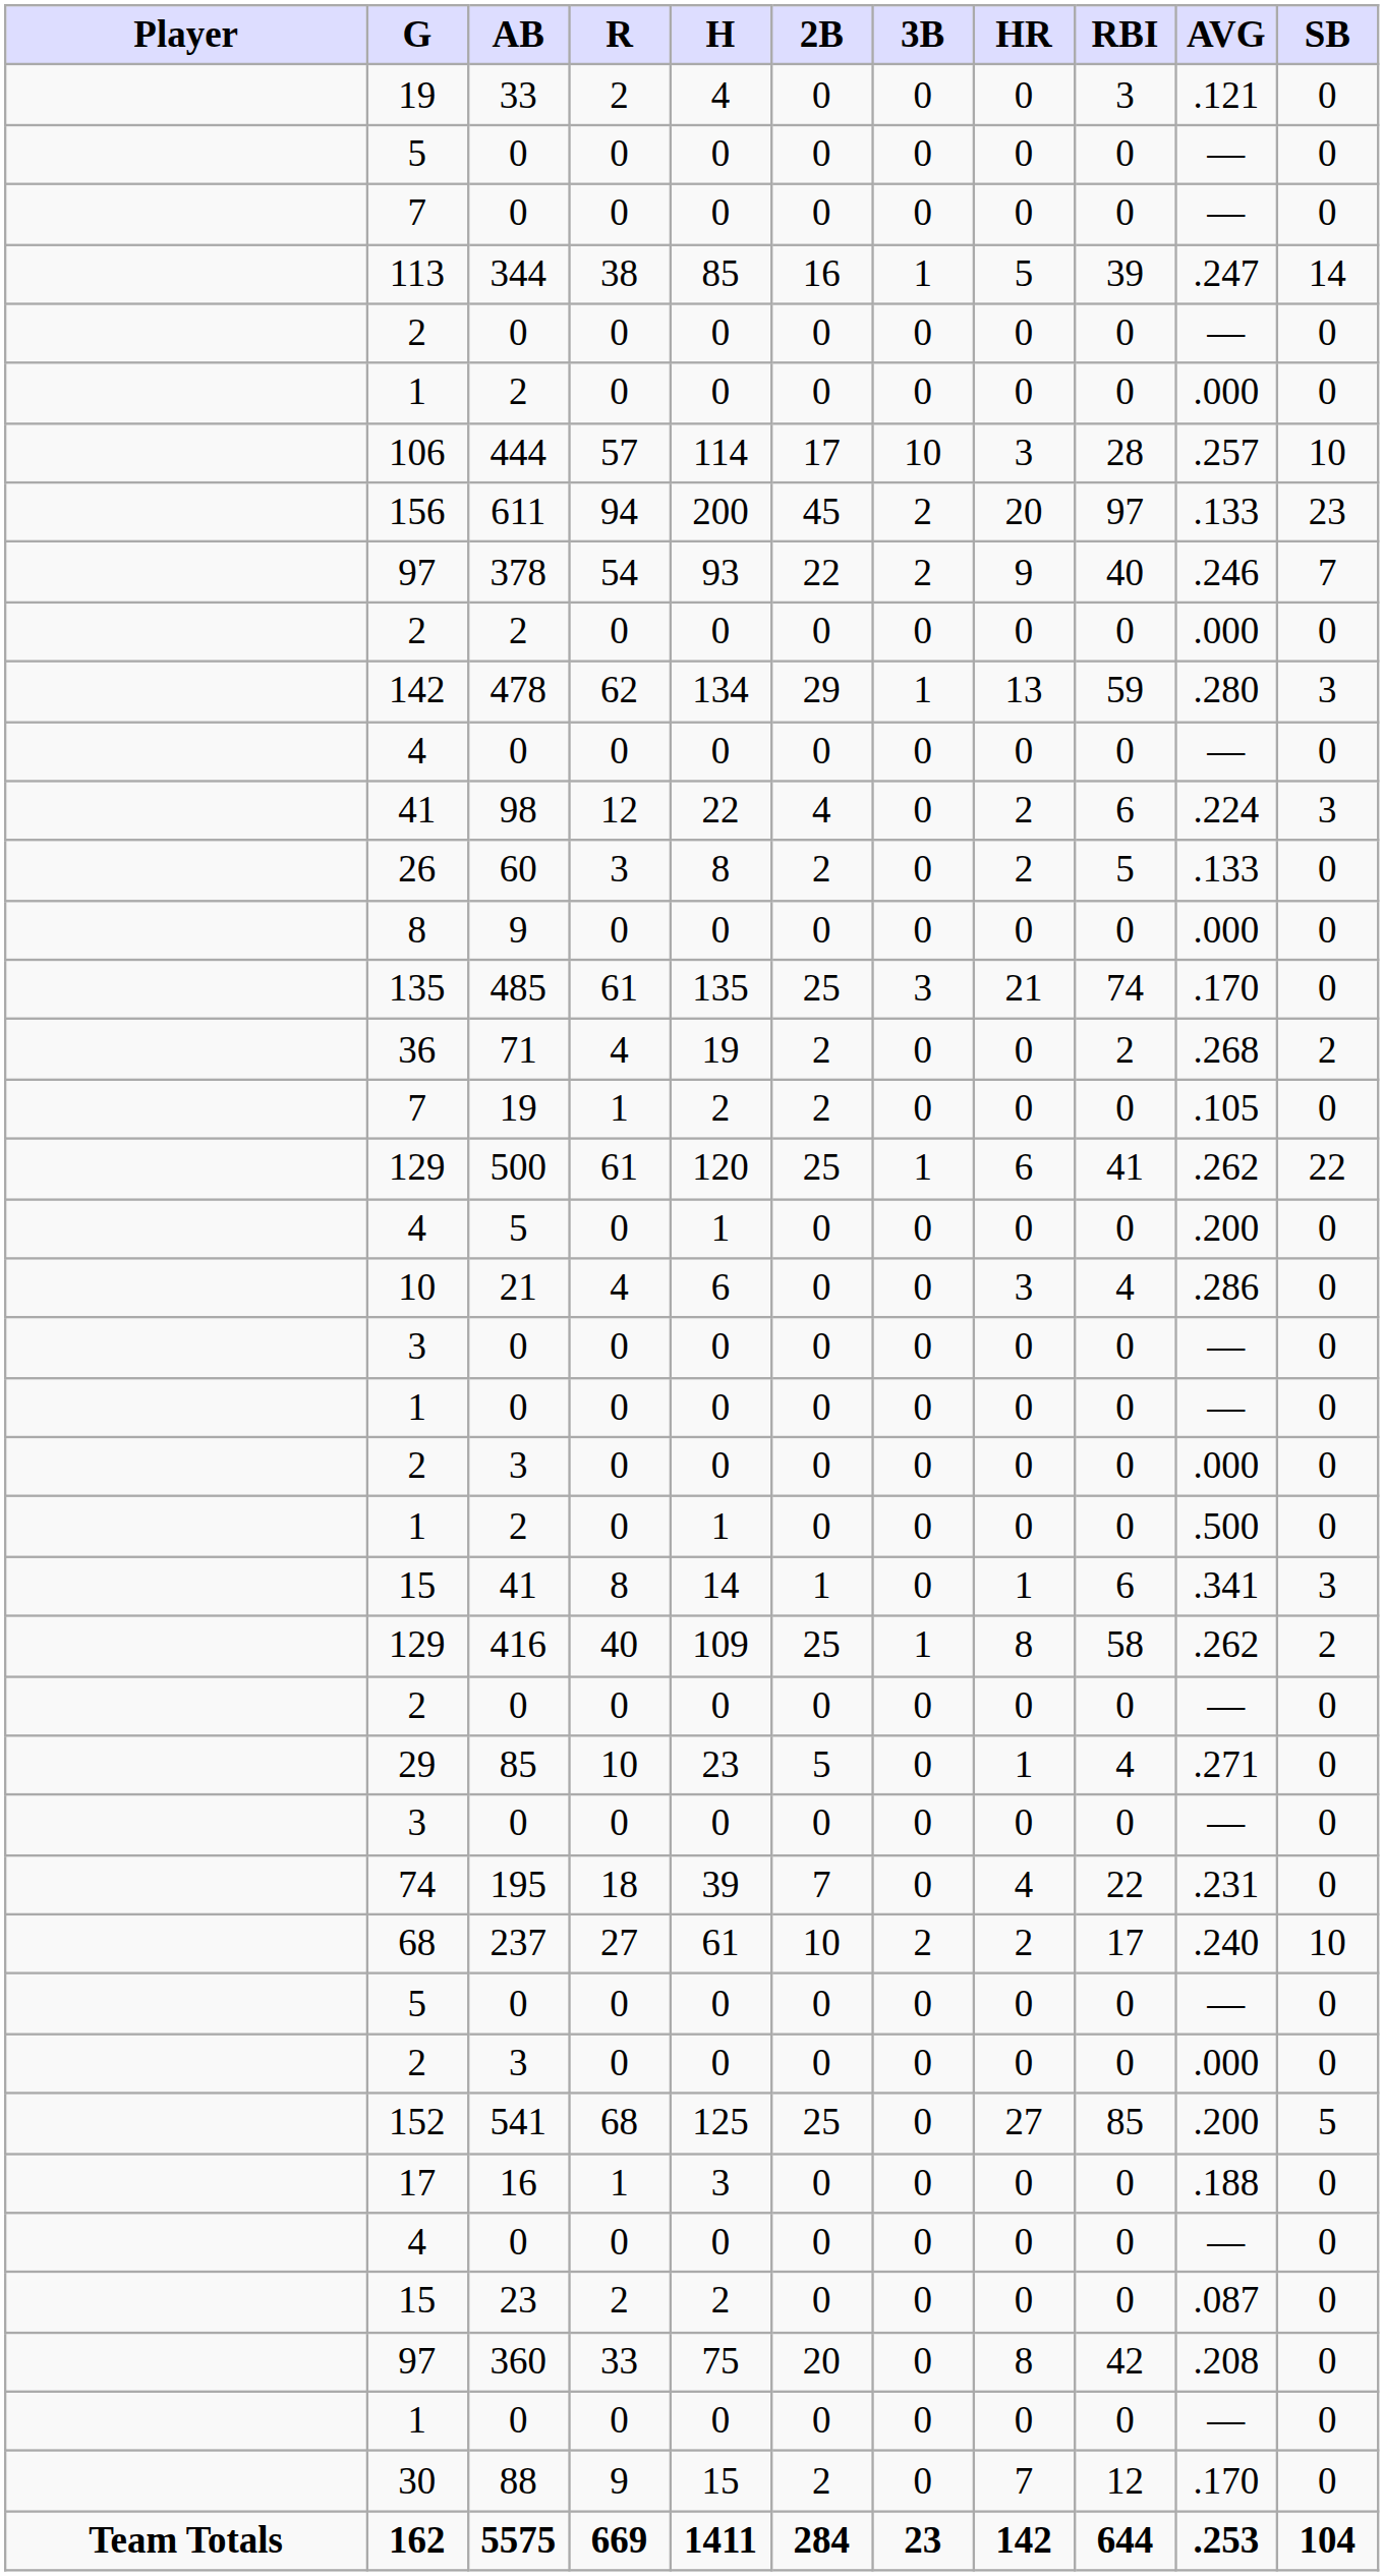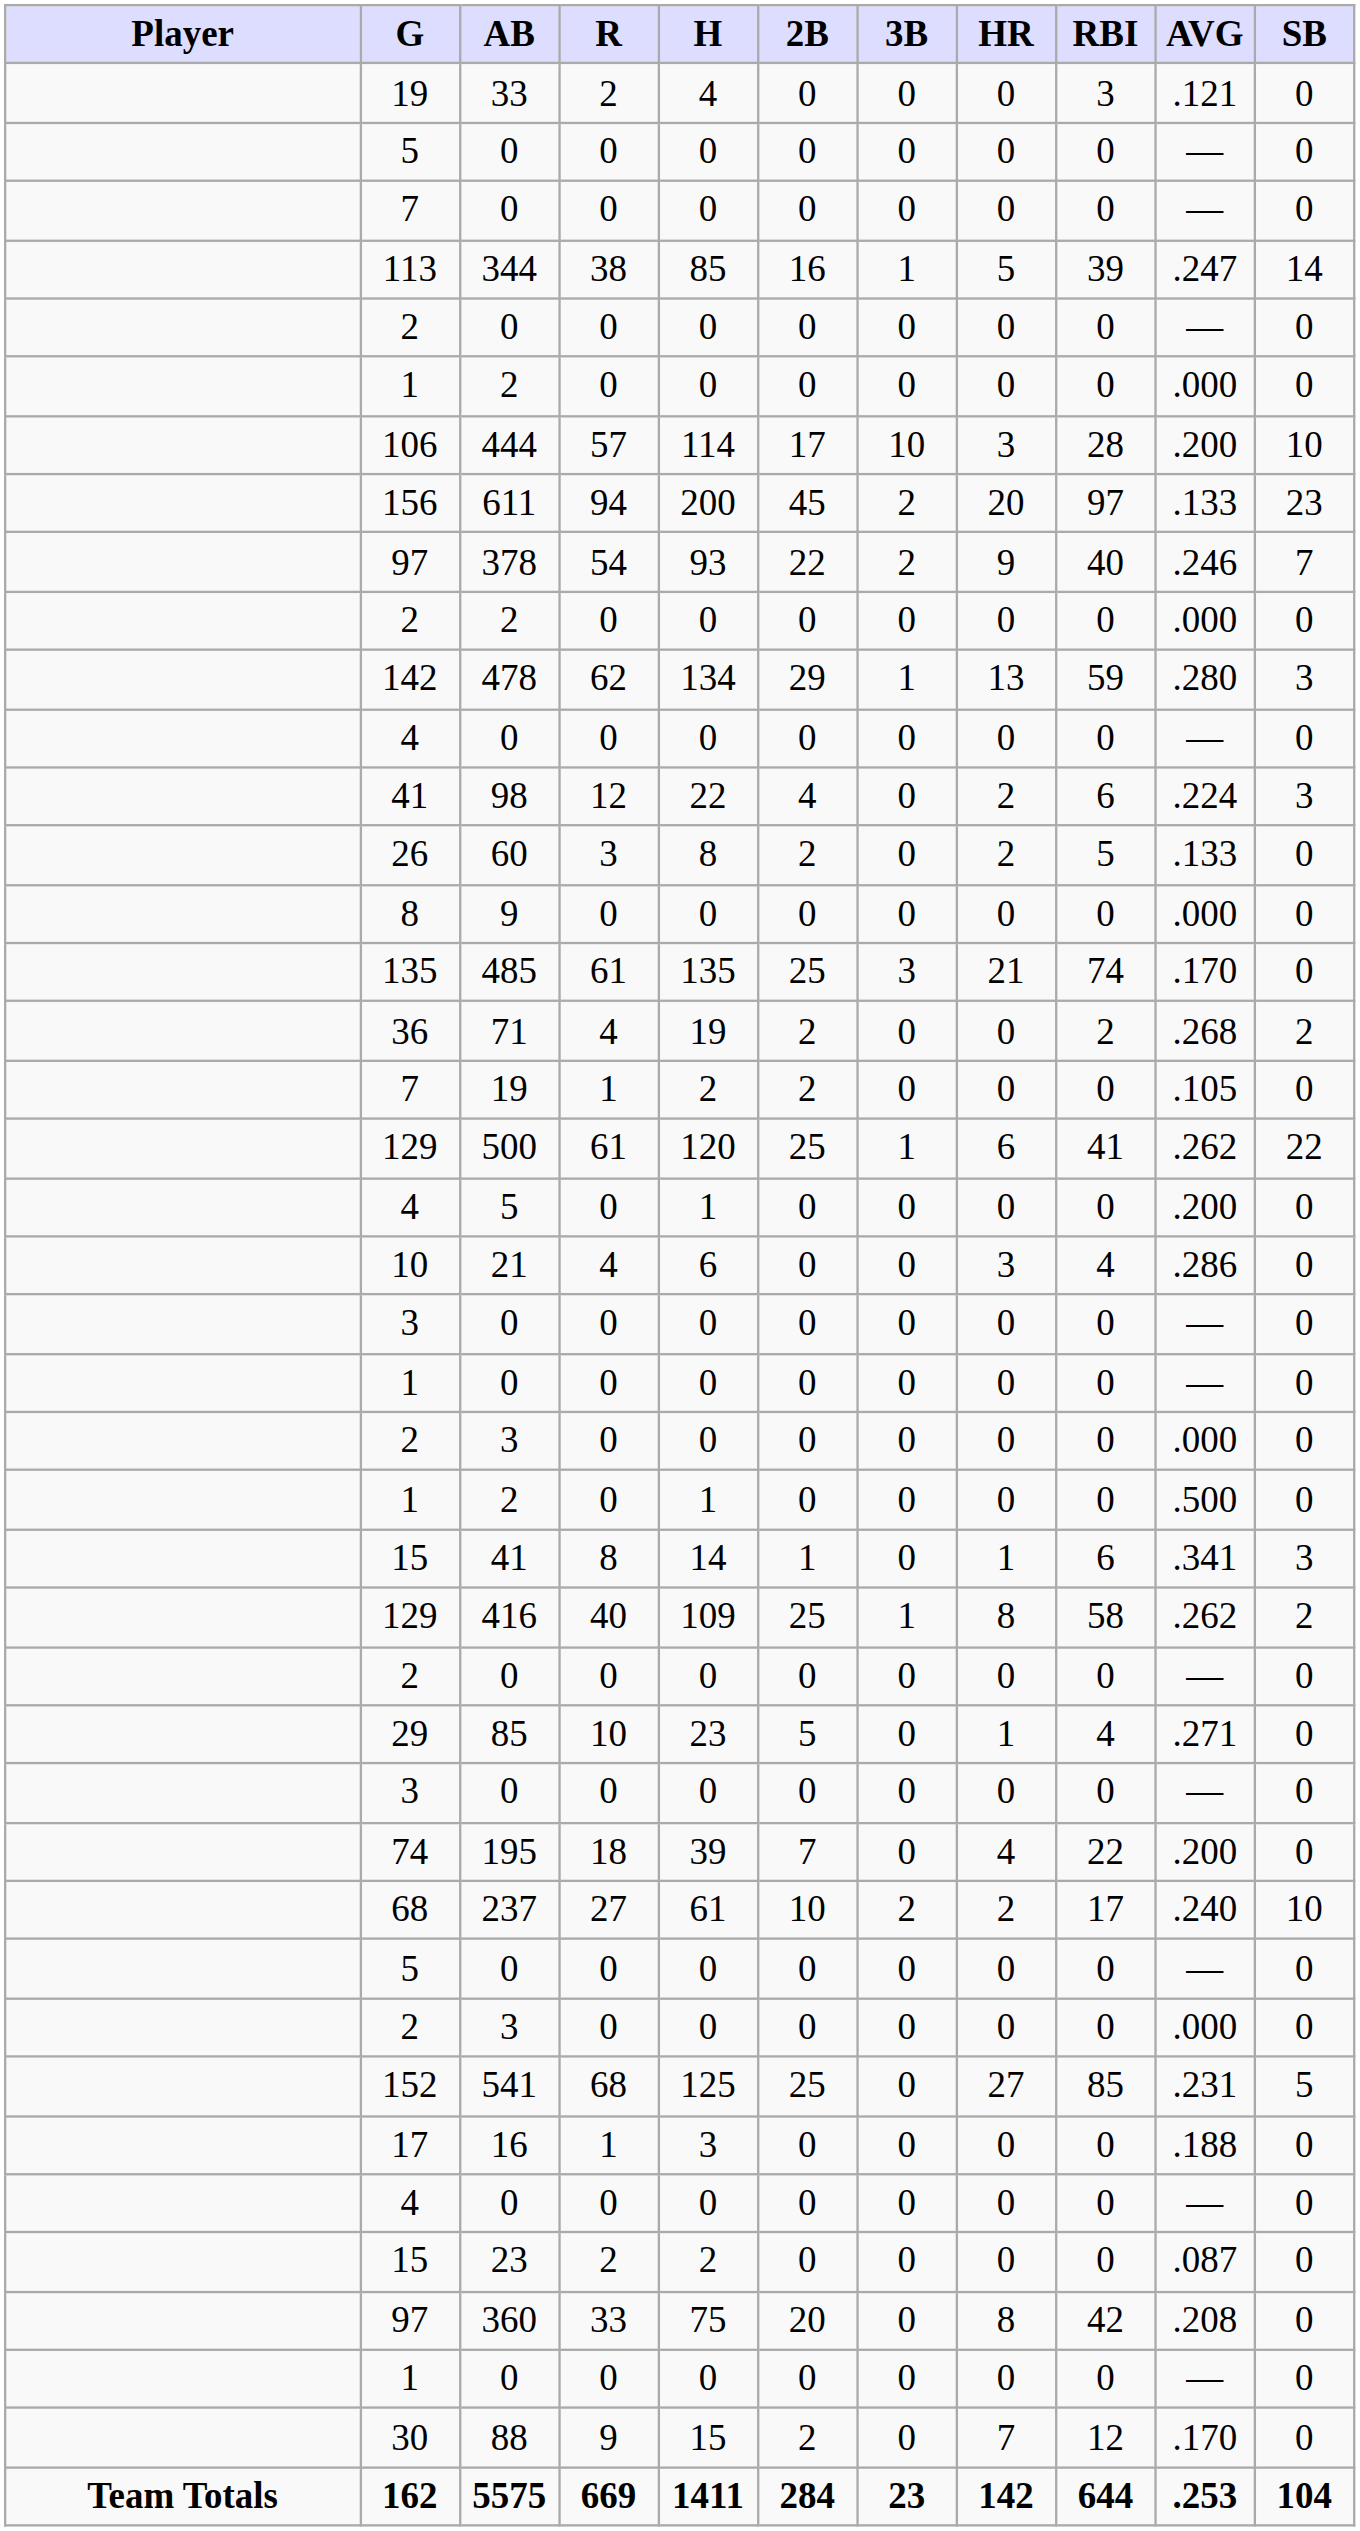 <table class="wikitable" style="text-align:center;">
 <tr>
 <th style="background:#ddf; width:25%;">Player</th>
 <th style="background:#ddf; width:7%;">G</th>
 <th style="background:#ddf; width:7%;">AB</th>
 <th style="background:#ddf; width:7%;">R</th>
 <th style="background:#ddf; width:7%;">H</th>
 <th style="background:#ddf; width:7%;">2B</th>
 <th style="background:#ddf; width:7%;">3B</th>
 <th style="background:#ddf; width:7%;">HR</th>
 <th style="background:#ddf; width:7%;">RBI</th>
 <th style="background:#ddf; width:7%;">AVG</th>
 <th style="background:#ddf; width:7%;">SB</th>
 </tr>
 <tr>
 <td align=left></td>
 <td>19</td>
 <td>33</td>
 <td>2</td>
 <td>4</td>
 <td>0</td>
 <td>0</td>
 <td>0</td>
 <td>3</td>
 <td>.121</td>
 <td>0</td>
 </tr>
 <tr>
 <td align=left></td>
 <td>5</td>
 <td>0</td>
 <td>0</td>
 <td>0</td>
 <td>0</td>
 <td>0</td>
 <td>0</td>
 <td>0</td>
 <td>—</td>
 <td>0</td>
 </tr>
 <tr>
 <td align=left></td>
 <td>7</td>
 <td>0</td>
 <td>0</td>
 <td>0</td>
 <td>0</td>
 <td>0</td>
 <td>0</td>
 <td>0</td>
 <td>—</td>
 <td>0</td>
 </tr>
 <tr>
 <td align=left></td>
 <td>113</td>
 <td>344</td>
 <td>38</td>
 <td>85</td>
 <td>16</td>
 <td>1</td>
 <td>5</td>
 <td>39</td>
 <td>.247</td>
 <td>14</td>
 </tr>
 <tr>
 <td align=left></td>
 <td>2</td>
 <td>0</td>
 <td>0</td>
 <td>0</td>
 <td>0</td>
 <td>0</td>
 <td>0</td>
 <td>0</td>
 <td>—</td>
 <td>0</td>
 </tr>
 <tr>
 <td align=left></td>
 <td>1</td>
 <td>2</td>
 <td>0</td>
 <td>0</td>
 <td>0</td>
 <td>0</td>
 <td>0</td>
 <td>0</td>
 <td>.000</td>
 <td>0</td>
 </tr>
 <tr>
 <td align=left></td>
 <td>106</td>
 <td>444</td>
 <td>57</td>
 <td>114</td>
 <td>17</td>
 <td>10</td>
 <td>3</td>
 <td>28</td>
-<td>.257</td>
+<td>.200</td>
 <td>10</td>
 </tr>
 <tr>
 <td align=left></td>
 <td>156</td>
 <td>611</td>
 <td>94</td>
 <td>200</td>
 <td>45</td>
 <td>2</td>
 <td>20</td>
 <td>97</td>
 <td>.133</td>
 <td>23</td>
 </tr>
 <tr>
 <td align=left></td>
 <td>97</td>
 <td>378</td>
 <td>54</td>
 <td>93</td>
 <td>22</td>
 <td>2</td>
 <td>9</td>
 <td>40</td>
 <td>.246</td>
 <td>7</td>
 </tr>
 <tr>
 <td align=left></td>
 <td>2</td>
 <td>2</td>
 <td>0</td>
 <td>0</td>
 <td>0</td>
 <td>0</td>
 <td>0</td>
 <td>0</td>
 <td>.000</td>
 <td>0</td>
 </tr>
 <tr>
 <td align=left></td>
 <td>142</td>
 <td>478</td>
 <td>62</td>
 <td>134</td>
 <td>29</td>
 <td>1</td>
 <td>13</td>
 <td>59</td>
 <td>.280</td>
 <td>3</td>
 </tr>
 <tr>
 <td align=left></td>
 <td>4</td>
 <td>0</td>
 <td>0</td>
 <td>0</td>
 <td>0</td>
 <td>0</td>
 <td>0</td>
 <td>0</td>
 <td>—</td>
 <td>0</td>
 </tr>
 <tr>
 <td align=left></td>
 <td>41</td>
 <td>98</td>
 <td>12</td>
 <td>22</td>
 <td>4</td>
 <td>0</td>
 <td>2</td>
 <td>6</td>
 <td>.224</td>
 <td>3</td>
 </tr>
 <tr>
 <td align=left></td>
 <td>26</td>
 <td>60</td>
 <td>3</td>
 <td>8</td>
 <td>2</td>
 <td>0</td>
 <td>2</td>
 <td>5</td>
 <td>.133</td>
 <td>0</td>
 </tr>
 <tr>
 <td align=left></td>
 <td>8</td>
 <td>9</td>
 <td>0</td>
 <td>0</td>
 <td>0</td>
 <td>0</td>
 <td>0</td>
 <td>0</td>
 <td>.000</td>
 <td>0</td>
 </tr>
 <tr>
 <td align=left></td>
 <td>135</td>
 <td>485</td>
 <td>61</td>
 <td>135</td>
 <td>25</td>
 <td>3</td>
 <td>21</td>
 <td>74</td>
 <td>.170</td>
 <td>0</td>
 </tr>
 <tr>
 <td align=left></td>
 <td>36</td>
 <td>71</td>
 <td>4</td>
 <td>19</td>
 <td>2</td>
 <td>0</td>
 <td>0</td>
 <td>2</td>
 <td>.268</td>
 <td>2</td>
 </tr>
 <tr>
 <td align=left></td>
 <td>7</td>
 <td>19</td>
 <td>1</td>
 <td>2</td>
 <td>2</td>
 <td>0</td>
 <td>0</td>
 <td>0</td>
 <td>.105</td>
 <td>0</td>
 </tr>
 <tr>
 <td align=left></td>
 <td>129</td>
 <td>500</td>
 <td>61</td>
 <td>120</td>
 <td>25</td>
 <td>1</td>
 <td>6</td>
 <td>41</td>
 <td>.262</td>
 <td>22</td>
 </tr>
 <tr>
 <td align=left></td>
 <td>4</td>
 <td>5</td>
 <td>0</td>
 <td>1</td>
 <td>0</td>
 <td>0</td>
 <td>0</td>
 <td>0</td>
 <td>.200</td>
 <td>0</td>
 </tr>
 <tr>
 <td align=left></td>
 <td>10</td>
 <td>21</td>
 <td>4</td>
 <td>6</td>
 <td>0</td>
 <td>0</td>
 <td>3</td>
 <td>4</td>
 <td>.286</td>
 <td>0</td>
 </tr>
 <tr>
 <td align=left></td>
 <td>3</td>
 <td>0</td>
 <td>0</td>
 <td>0</td>
 <td>0</td>
 <td>0</td>
 <td>0</td>
 <td>0</td>
 <td>—</td>
 <td>0</td>
 </tr>
 <tr>
 <td align=left></td>
 <td>1</td>
 <td>0</td>
 <td>0</td>
 <td>0</td>
 <td>0</td>
 <td>0</td>
 <td>0</td>
 <td>0</td>
 <td>—</td>
 <td>0</td>
 </tr>
 <tr>
 <td align=left></td>
 <td>2</td>
 <td>3</td>
 <td>0</td>
 <td>0</td>
 <td>0</td>
 <td>0</td>
 <td>0</td>
 <td>0</td>
 <td>.000</td>
 <td>0</td>
 </tr>
 <tr>
 <td align=left></td>
 <td>1</td>
 <td>2</td>
 <td>0</td>
 <td>1</td>
 <td>0</td>
 <td>0</td>
 <td>0</td>
 <td>0</td>
 <td>.500</td>
 <td>0</td>
 </tr>
 <tr>
 <td align=left></td>
 <td>15</td>
 <td>41</td>
 <td>8</td>
 <td>14</td>
 <td>1</td>
 <td>0</td>
 <td>1</td>
 <td>6</td>
 <td>.341</td>
 <td>3</td>
 </tr>
 <tr>
 <td align=left></td>
 <td>129</td>
 <td>416</td>
 <td>40</td>
 <td>109</td>
 <td>25</td>
 <td>1</td>
 <td>8</td>
 <td>58</td>
 <td>.262</td>
 <td>2</td>
 </tr>
 <tr>
 <td align=left></td>
 <td>2</td>
 <td>0</td>
 <td>0</td>
 <td>0</td>
 <td>0</td>
 <td>0</td>
 <td>0</td>
 <td>0</td>
 <td>—</td>
 <td>0</td>
 </tr>
 <tr>
 <td align=left></td>
 <td>29</td>
 <td>85</td>
 <td>10</td>
 <td>23</td>
 <td>5</td>
 <td>0</td>
 <td>1</td>
 <td>4</td>
 <td>.271</td>
 <td>0</td>
 </tr>
 <tr>
 <td align=left></td>
 <td>3</td>
 <td>0</td>
 <td>0</td>
 <td>0</td>
 <td>0</td>
 <td>0</td>
 <td>0</td>
 <td>0</td>
 <td>—</td>
 <td>0</td>
 </tr>
 <tr>
 <td align=left></td>
 <td>74</td>
 <td>195</td>
 <td>18</td>
 <td>39</td>
 <td>7</td>
 <td>0</td>
 <td>4</td>
 <td>22</td>
-<td>.231</td>
+<td>.200</td>
 <td>0</td>
 </tr>
 <tr>
 <td align=left></td>
 <td>68</td>
 <td>237</td>
 <td>27</td>
 <td>61</td>
 <td>10</td>
 <td>2</td>
 <td>2</td>
 <td>17</td>
 <td>.240</td>
 <td>10</td>
 </tr>
 <tr>
 <td align=left></td>
 <td>5</td>
 <td>0</td>
 <td>0</td>
 <td>0</td>
 <td>0</td>
 <td>0</td>
 <td>0</td>
 <td>0</td>
 <td>—</td>
 <td>0</td>
 </tr>
 <tr>
 <td align=left></td>
 <td>2</td>
 <td>3</td>
 <td>0</td>
 <td>0</td>
 <td>0</td>
 <td>0</td>
 <td>0</td>
 <td>0</td>
 <td>.000</td>
 <td>0</td>
 </tr>
 <tr>
 <td align=left></td>
 <td>152</td>
 <td>541</td>
 <td>68</td>
 <td>125</td>
 <td>25</td>
 <td>0</td>
 <td>27</td>
 <td>85</td>
-<td>.200</td>
+<td>.231</td>
 <td>5</td>
 </tr>
 <tr>
 <td align=left></td>
 <td>17</td>
 <td>16</td>
 <td>1</td>
 <td>3</td>
 <td>0</td>
 <td>0</td>
 <td>0</td>
 <td>0</td>
 <td>.188</td>
 <td>0</td>
 </tr>
 <tr>
 <td align=left></td>
 <td>4</td>
 <td>0</td>
 <td>0</td>
 <td>0</td>
 <td>0</td>
 <td>0</td>
 <td>0</td>
 <td>0</td>
 <td>—</td>
 <td>0</td>
 </tr>
 <tr>
 <td align=left></td>
 <td>15</td>
 <td>23</td>
 <td>2</td>
 <td>2</td>
 <td>0</td>
 <td>0</td>
 <td>0</td>
 <td>0</td>
 <td>.087</td>
 <td>0</td>
 </tr>
 <tr>
 <td align=left></td>
 <td>97</td>
 <td>360</td>
 <td>33</td>
 <td>75</td>
 <td>20</td>
 <td>0</td>
 <td>8</td>
 <td>42</td>
 <td>.208</td>
 <td>0</td>
 </tr>
 <tr>
 <td align=left></td>
 <td>1</td>
 <td>0</td>
 <td>0</td>
 <td>0</td>
 <td>0</td>
 <td>0</td>
 <td>0</td>
 <td>0</td>
 <td>—</td>
 <td>0</td>
 </tr>
 <tr>
 <td align=left></td>
 <td>30</td>
 <td>88</td>
 <td>9</td>
 <td>15</td>
 <td>2</td>
 <td>0</td>
 <td>7</td>
 <td>12</td>
 <td>.170</td>
 <td>0</td>
 </tr>
 <tr class="sortbottom">
 <td><strong>Team Totals</strong></td>
 <td><strong>162</strong></td>
 <td><strong>5575</strong></td>
 <td><strong>669</strong></td>
 <td><strong>1411</strong></td>
 <td><strong>284</strong></td>
 <td><strong>23</strong></td>
 <td><strong>142</strong></td>
 <td><strong>644</strong></td>
 <td><strong>.253</strong></td>
 <td><strong>104</strong></td>
 </tr>
 </table>
